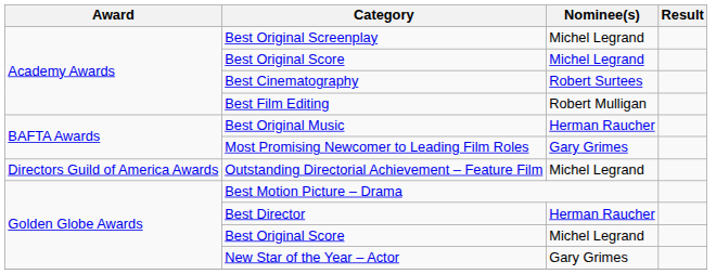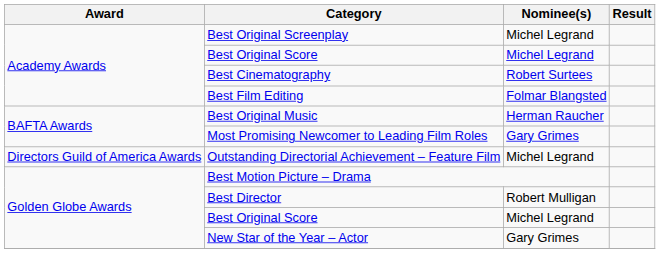 <table class="wikitable plainrowheaders">
 <tr>
 <th>Award</th>
 <th>Category</th>
 <th>Nominee(s)</th>
 <th>Result</th>
 </tr>
 <tr>
 <td rowspan="4"><a href='#'>Academy Awards</a></td>
 <td><a href='#'>Best Original Screenplay</a></td>
 <td>Michel Legrand</td>
 <td></td>
 </tr>
 <tr>
 <td><a href='#'>Best Original Score</a></td>
 <td><a href='#'>Michel Legrand</a></td>
 <td></td>
 </tr>
 <tr>
 <td><a href='#'>Best Cinematography</a></td>
 <td><a href='#'>Robert Surtees</a></td>
 <td></td>
 </tr>
 <tr>
 <td><a href='#'>Best Film Editing</a></td>
-<td>Robert Mulligan</td>
+<td><a href='#'>Folmar Blangsted</a></td>
 <td></td>
 </tr>
 <tr>
 <td rowspan="2"><a href='#'>BAFTA Awards</a></td>
 <td><a href='#'>Best Original Music</a></td>
 <td><a href='#'>Herman Raucher</a></td>
 <td></td>
 </tr>
 <tr>
 <td><a href='#'>Most Promising Newcomer to Leading Film Roles</a></td>
 <td><a href='#'>Gary Grimes</a></td>
 <td></td>
 </tr>
 <tr>
 <td><a href='#'>Directors Guild of America Awards</a></td>
 <td><a href='#'>Outstanding Directorial Achievement – Feature Film</a></td>
 <td>Michel Legrand</td>
 <td></td>
 </tr>
 <tr>
 <td rowspan="4"><a href='#'>Golden Globe Awards</a></td>
 <td colspan="2"><a href='#'>Best Motion Picture – Drama</a></td>
 <td></td>
 </tr>
 <tr>
 <td><a href='#'>Best Director</a></td>
-<td><a href='#'>Herman Raucher</a></td>
+<td>Robert Mulligan</td>
 <td></td>
 </tr>
 <tr>
 <td><a href='#'>Best Original Score</a></td>
 <td>Michel Legrand</td>
 <td></td>
 </tr>
 <tr>
 <td><a href='#'>New Star of the Year – Actor</a></td>
 <td>Gary Grimes</td>
 <td></td>
 </tr>
 <tr>
 </tr>
 </table>
